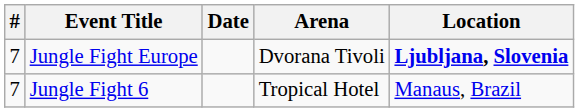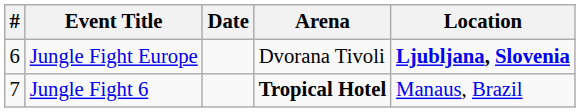 <table class="sortable wikitable succession-box" style="font-size:90%;">
 <tr>
 <th scope="col">#</th>
 <th scope="col">Event Title</th>
 <th scope="col">Date</th>
 <th scope="col">Arena</th>
 <th scope="col">Location</th>
 </tr>
 <tr>
-<td align=center>7</td>
+<td align=center>6</td>
 <td><a href='#'>Jungle Fight Europe</a></td>
 <td></td>
 <td>Dvorana Tivoli</td>
 <td><strong><a href='#'>Ljubljana</a>, <a href='#'>Slovenia</a></strong></td>
 </tr>
 <tr>
 <td align=center>7</td>
 <td><a href='#'>Jungle Fight 6</a></td>
 <td></td>
-<td>Tropical Hotel</td>
+<td><strong>Tropical Hotel</strong></td>
 <td><a href='#'>Manaus</a>, <a href='#'>Brazil</a></td>
 </tr>
 </table>
